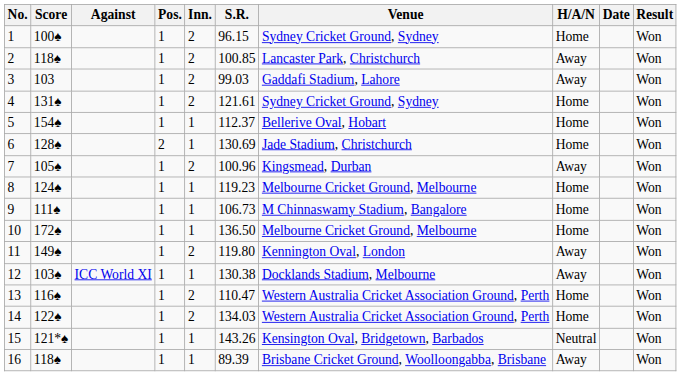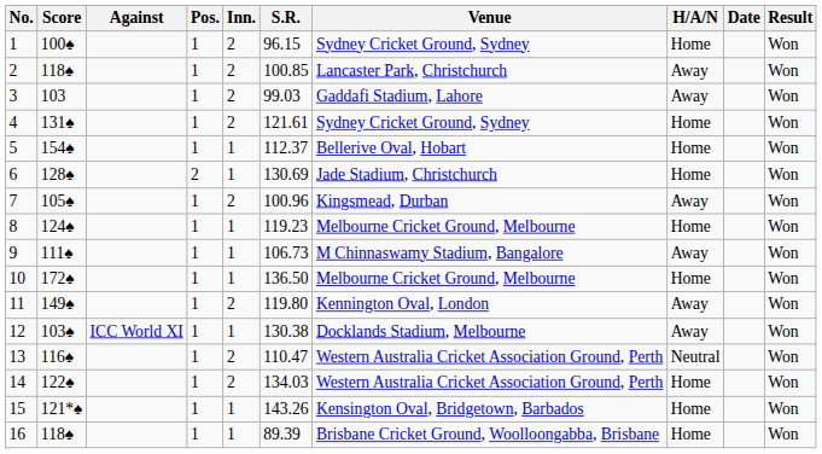 <table class="wikitable sortable">
 <tr>
 <th class="unsortable">No.</th>
 <th>Score</th>
 <th>Against</th>
 <th>Pos.</th>
 <th>Inn.</th>
 <th>S.R.</th>
 <th>Venue</th>
 <th>H/A/N</th>
 <th>Date</th>
 <th>Result</th>
 </tr>
 <tr>
 <td>1</td>
 <td>100♠</td>
 <td></td>
 <td>1</td>
 <td>2</td>
 <td>96.15</td>
 <td><a href='#'>Sydney Cricket Ground</a>, <a href='#'>Sydney</a></td>
 <td>Home</td>
 <td></td>
 <td>Won</td>
 </tr>
 <tr>
 <td>2</td>
 <td>118♠</td>
 <td></td>
 <td>1</td>
 <td>2</td>
 <td>100.85</td>
 <td><a href='#'>Lancaster Park</a>, <a href='#'>Christchurch</a></td>
 <td>Away</td>
 <td></td>
 <td>Won</td>
 </tr>
 <tr>
 <td>3</td>
 <td>103</td>
 <td></td>
 <td>1</td>
 <td>2</td>
 <td>99.03</td>
 <td><a href='#'>Gaddafi Stadium</a>, <a href='#'>Lahore</a></td>
 <td>Away</td>
 <td></td>
 <td>Won</td>
 </tr>
 <tr>
 <td>4</td>
 <td>131♠</td>
 <td></td>
 <td>1</td>
 <td>2</td>
 <td>121.61</td>
 <td><a href='#'>Sydney Cricket Ground</a>, <a href='#'>Sydney</a></td>
 <td>Home</td>
 <td></td>
 <td>Won</td>
 </tr>
 <tr>
 <td>5</td>
 <td>154♠</td>
 <td></td>
 <td>1</td>
 <td>1</td>
 <td>112.37</td>
 <td><a href='#'>Bellerive Oval</a>, <a href='#'>Hobart</a></td>
 <td>Home</td>
 <td></td>
 <td>Won</td>
 </tr>
 <tr>
 <td>6</td>
 <td>128♠</td>
 <td></td>
 <td>2</td>
 <td>1</td>
 <td>130.69</td>
 <td><a href='#'>Jade Stadium</a>, <a href='#'>Christchurch</a></td>
 <td>Home</td>
 <td></td>
 <td>Won</td>
 </tr>
 <tr>
 <td>7</td>
 <td>105♠</td>
 <td></td>
 <td>1</td>
 <td>2</td>
 <td>100.96</td>
 <td><a href='#'>Kingsmead</a>, <a href='#'>Durban</a></td>
 <td>Away</td>
 <td></td>
 <td>Won</td>
 </tr>
 <tr>
 <td>8</td>
 <td>124♠</td>
 <td></td>
 <td>1</td>
 <td>1</td>
 <td>119.23</td>
 <td><a href='#'>Melbourne Cricket Ground</a>, <a href='#'>Melbourne</a></td>
 <td>Home</td>
 <td></td>
 <td>Won</td>
 </tr>
 <tr>
 <td>9</td>
 <td>111♠</td>
 <td></td>
 <td>1</td>
 <td>1</td>
 <td>106.73</td>
 <td><a href='#'>M Chinnaswamy Stadium</a>, <a href='#'>Bangalore</a></td>
-<td>Home</td>
+<td>Away</td>
 <td></td>
 <td>Won</td>
 </tr>
 <tr>
 <td>10</td>
 <td>172♠</td>
 <td></td>
 <td>1</td>
 <td>1</td>
 <td>136.50</td>
 <td><a href='#'>Melbourne Cricket Ground</a>, <a href='#'>Melbourne</a></td>
 <td>Home</td>
 <td></td>
 <td>Won</td>
 </tr>
 <tr>
 <td>11</td>
 <td>149♠</td>
 <td></td>
 <td>1</td>
 <td>2</td>
 <td>119.80</td>
 <td><a href='#'>Kennington Oval</a>, <a href='#'>London</a></td>
 <td>Away</td>
 <td></td>
 <td>Won</td>
 </tr>
 <tr>
 <td>12</td>
 <td>103♠</td>
 <td><a href='#'>ICC World XI</a></td>
 <td>1</td>
 <td>1</td>
 <td>130.38</td>
 <td><a href='#'>Docklands Stadium</a>, <a href='#'>Melbourne</a></td>
 <td>Away</td>
 <td></td>
 <td>Won</td>
 </tr>
 <tr>
 <td>13</td>
 <td>116♠</td>
 <td></td>
 <td>1</td>
 <td>2</td>
 <td>110.47</td>
 <td><a href='#'>Western Australia Cricket Association Ground</a>, <a href='#'>Perth</a></td>
-<td>Home</td>
+<td>Neutral</td>
 <td></td>
 <td>Won</td>
 </tr>
 <tr>
 <td>14</td>
 <td>122♠</td>
 <td></td>
 <td>1</td>
 <td>2</td>
 <td>134.03</td>
 <td><a href='#'>Western Australia Cricket Association Ground</a>, <a href='#'>Perth</a></td>
 <td>Home</td>
 <td></td>
 <td>Won</td>
 </tr>
 <tr>
 <td>15</td>
 <td>121*♠</td>
 <td></td>
 <td>1</td>
 <td>1</td>
 <td>143.26</td>
 <td><a href='#'>Kensington Oval</a>, <a href='#'>Bridgetown</a>, <a href='#'>Barbados</a></td>
-<td>Neutral</td>
+<td>Home</td>
 <td></td>
 <td>Won</td>
 </tr>
 <tr>
 <td>16</td>
 <td>118♠</td>
 <td></td>
 <td>1</td>
 <td>1</td>
 <td>89.39</td>
 <td><a href='#'>Brisbane Cricket Ground</a>, <a href='#'>Woolloongabba</a>, <a href='#'>Brisbane</a></td>
-<td>Away</td>
+<td>Home</td>
 <td></td>
 <td>Won</td>
 </tr>
 </table>
